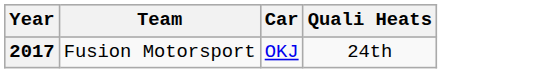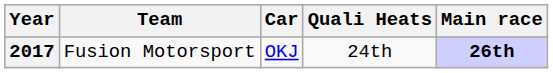 <table class="wikitable" style="text-align:center; font-size:90%">
 <tr>
 <th>Year</th>
 <th>Team</th>
 <th>Car</th>
 <th>Quali Heats</th>
+<th>Main race</th>
 </tr>
 <tr>
 <th>2017</th>
 <td align="left"> Fusion Motorsport</td>
 <td align="left"><a href='#'>OKJ</a></td>
 <td>24th</td>
+<td style="background:#CFCFFF;"><strong>26th</strong></td>
 </tr>
 </table>
